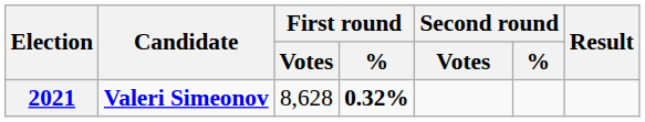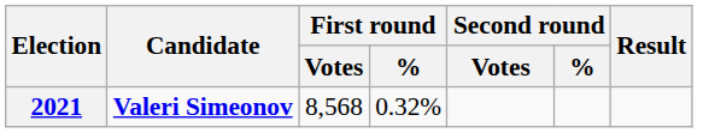 <table class=wikitable style=text-align:center>
 <tr>
 <th rowspan="2">Election</th>
 <th rowspan="2">Candidate</th>
 <th colspan="2">First round</th>
 <th colspan="2">Second round</th>
 <th rowspan="2">Result</th>
 </tr>
 <tr>
 <th>Votes</th>
 <th>%</th>
 <th>Votes</th>
 <th>%</th>
 </tr>
 <tr>
 <th><a href='#'>2021</a></th>
 <td><strong><a href='#'>Valeri Simeonov</a></strong></td>
-<td>8,628</td>
-<td><strong>0.32%</strong></td>
+<td>8,568</td>
+<td>0.32%</td>
 <td></td>
 <td></td>
 <td></td>
 </tr>
 </table>
